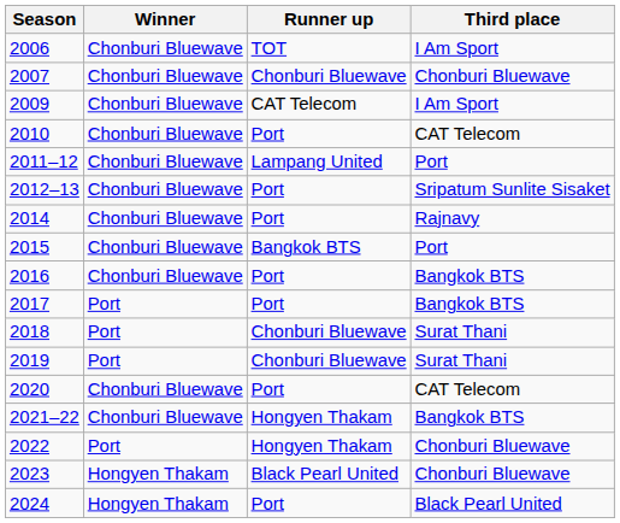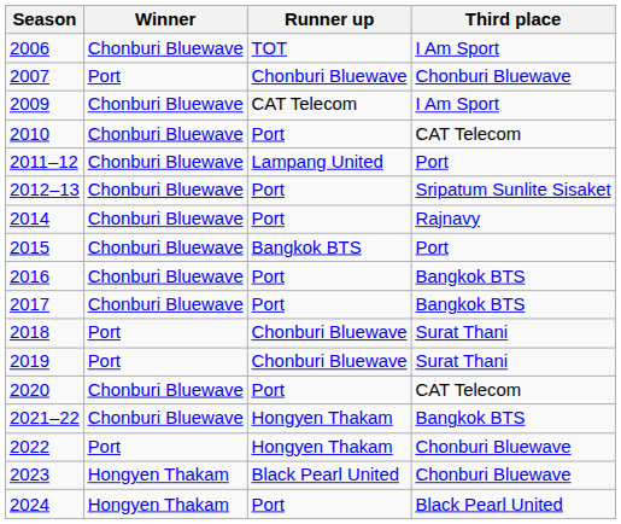 <table class="wikitable">
 <tr>
 <th>Season</th>
 <th>Winner</th>
 <th>Runner up</th>
 <th>Third place</th>
 </tr>
 <tr>
 <td><a href='#'>2006</a></td>
 <td><a href='#'>Chonburi Bluewave</a></td>
 <td><a href='#'>TOT</a></td>
 <td><a href='#'>I Am Sport</a></td>
 </tr>
 <tr>
 <td><a href='#'>2007</a></td>
-<td><a href='#'>Chonburi Bluewave</a></td>
+<td><a href='#'>Port</a></td>
 <td><a href='#'>Chonburi Bluewave</a></td>
 <td><a href='#'>Chonburi Bluewave</a></td>
 </tr>
 <tr>
 <td><a href='#'>2009</a></td>
 <td><a href='#'>Chonburi Bluewave</a></td>
 <td>CAT Telecom</td>
 <td><a href='#'>I Am Sport</a></td>
 </tr>
 <tr>
 <td><a href='#'>2010</a></td>
 <td><a href='#'>Chonburi Bluewave</a></td>
 <td><a href='#'>Port</a></td>
 <td>CAT Telecom</td>
 </tr>
 <tr>
 <td><a href='#'>2011–12</a></td>
 <td><a href='#'>Chonburi Bluewave</a></td>
 <td><a href='#'>Lampang United</a></td>
 <td><a href='#'>Port</a></td>
 </tr>
 <tr>
 <td><a href='#'>2012–13</a></td>
 <td><a href='#'>Chonburi Bluewave</a></td>
 <td><a href='#'>Port</a></td>
 <td><a href='#'>Sripatum Sunlite Sisaket</a></td>
 </tr>
 <tr>
 <td><a href='#'>2014</a></td>
 <td><a href='#'>Chonburi Bluewave</a></td>
 <td><a href='#'>Port</a></td>
 <td><a href='#'>Rajnavy</a></td>
 </tr>
 <tr>
 <td><a href='#'>2015</a></td>
 <td><a href='#'>Chonburi Bluewave</a></td>
 <td><a href='#'>Bangkok BTS</a></td>
 <td><a href='#'>Port</a></td>
 </tr>
 <tr>
 <td><a href='#'>2016</a></td>
 <td><a href='#'>Chonburi Bluewave</a></td>
 <td><a href='#'>Port</a></td>
 <td><a href='#'>Bangkok BTS</a></td>
 </tr>
 <tr>
 <td><a href='#'>2017</a></td>
-<td><a href='#'>Port</a></td>
+<td><a href='#'>Chonburi Bluewave</a></td>
 <td><a href='#'>Port</a></td>
 <td><a href='#'>Bangkok BTS</a></td>
 </tr>
 <tr>
 <td><a href='#'>2018</a></td>
 <td><a href='#'>Port</a></td>
 <td><a href='#'>Chonburi Bluewave</a></td>
 <td><a href='#'>Surat Thani</a></td>
 </tr>
 <tr>
 <td><a href='#'>2019</a></td>
 <td><a href='#'>Port</a></td>
 <td><a href='#'>Chonburi Bluewave</a></td>
 <td><a href='#'>Surat Thani</a></td>
 </tr>
 <tr>
 <td><a href='#'>2020</a></td>
 <td><a href='#'>Chonburi Bluewave</a></td>
 <td><a href='#'>Port</a></td>
 <td>CAT Telecom</td>
 </tr>
 <tr>
 <td><a href='#'>2021–22</a></td>
 <td><a href='#'>Chonburi Bluewave</a></td>
 <td><a href='#'>Hongyen Thakam</a></td>
 <td><a href='#'>Bangkok BTS</a></td>
 </tr>
 <tr>
 <td><a href='#'>2022</a></td>
 <td><a href='#'>Port</a></td>
 <td><a href='#'>Hongyen Thakam</a></td>
 <td><a href='#'>Chonburi Bluewave</a></td>
 </tr>
 <tr>
 <td><a href='#'>2023</a></td>
 <td><a href='#'>Hongyen Thakam</a></td>
 <td><a href='#'>Black Pearl United</a></td>
 <td><a href='#'>Chonburi Bluewave</a></td>
 </tr>
 <tr>
 <td><a href='#'>2024</a></td>
 <td><a href='#'>Hongyen Thakam</a></td>
 <td><a href='#'>Port</a></td>
 <td><a href='#'>Black Pearl United</a></td>
 </tr>
 </table>
